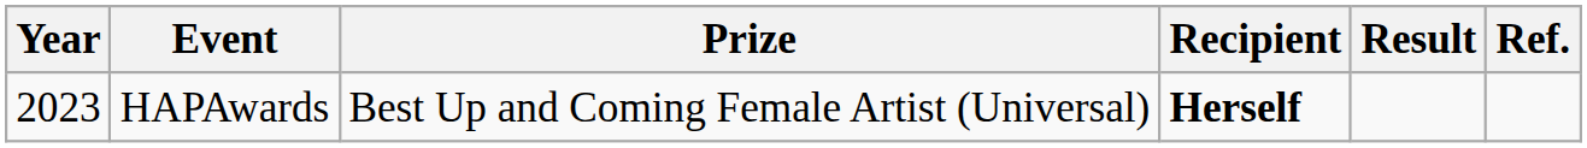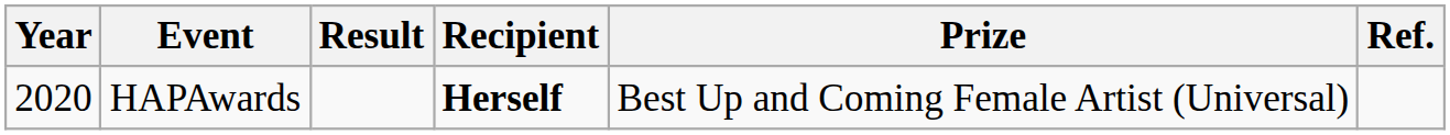 <table class="wikitable">
 <tr>
 <th>Year</th>
 <th>Event</th>
+<th>Result</th>
+<th>Recipient</th>
 <th>Prize</th>
-<th>Recipient</th>
-<th>Result</th>
 <th>Ref.</th>
 </tr>
 <tr>
-<td>2023</td>
+<td>2020</td>
 <td>HAPAwards</td>
+<td></td>
+<td><strong>Herself</strong></td>
 <td>Best Up and Coming Female Artist (Universal)</td>
-<td><strong>Herself</strong></td>
-<td></td>
 <td></td>
 </tr>
 </table>
